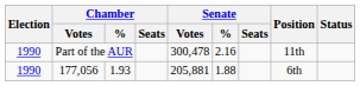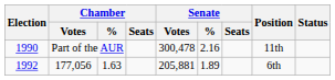 <table class=wikitable style=text-align:center>
 <tr>
 <th rowspan=2>Election</th>
 <th colspan=3><a href='#'>Chamber</a></th>
 <th colspan=3><a href='#'>Senate</a></th>
 <th rowspan=2>Position</th>
 <th rowspan=2>Status</th>
 </tr>
 <tr>
 <th>Votes</th>
 <th>%</th>
 <th>Seats</th>
 <th>Votes</th>
 <th>%</th>
 <th>Seats</th>
 </tr>
 <tr>
 <td><a href='#'>1990</a></td>
 <td colspan=2>Part of the <a href='#'>AUR</a></td>
 <td></td>
 <td>300,478</td>
 <td>2.16</td>
 <td></td>
 <td>11th</td>
 <td></td>
 </tr>
 <tr>
-<td><a href='#'>1990</a></td>
+<td><a href='#'>1992</a></td>
 <td>177,056</td>
-<td>1.93</td>
+<td>1.63</td>
 <td></td>
 <td>205,881</td>
-<td>1.88</td>
+<td>1.89</td>
 <td></td>
 <td>6th</td>
 <td></td>
 </tr>
 </table>
